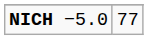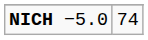 <table class="wikitable">
 <tr align="center">
 </tr>
 <tr align="center">
 <td><strong>NICH</strong> −5.0</td>
-<td>77</td>
+<td>74</td>
 </tr>
 </table>
